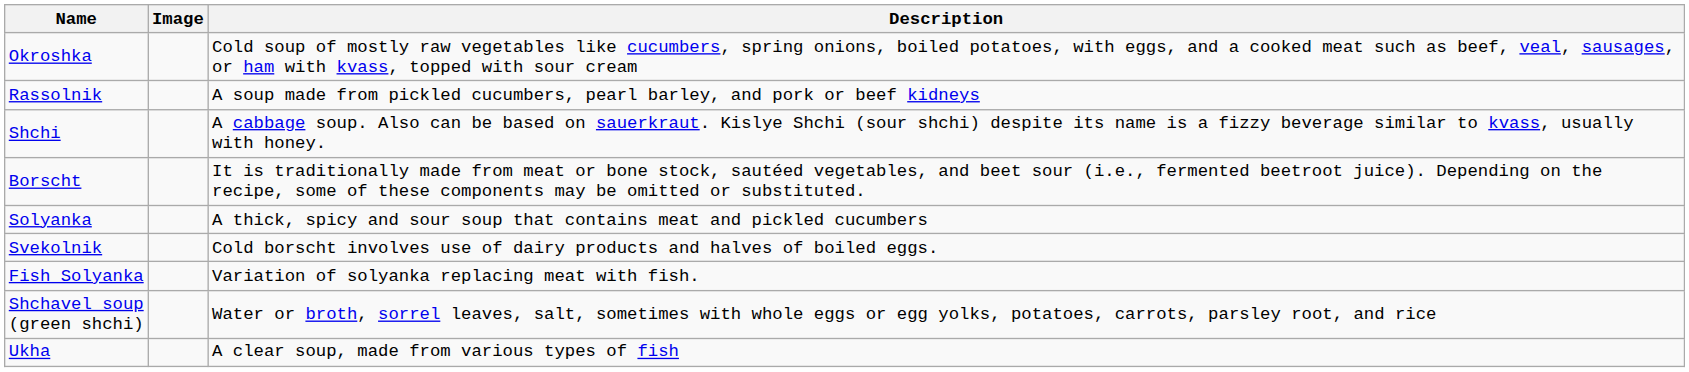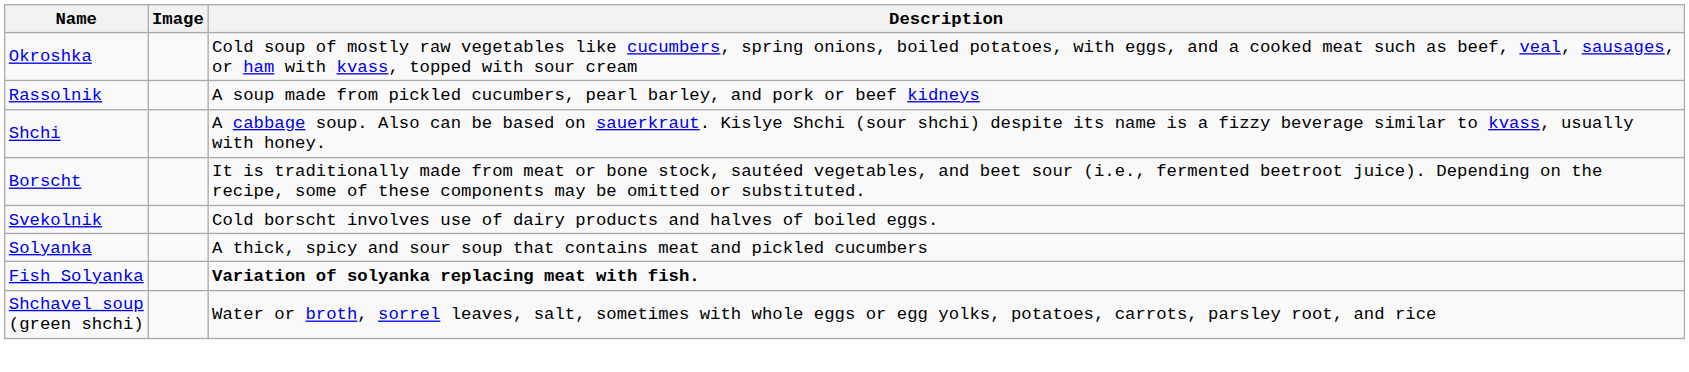 <table class="wikitable sortable" style="width:100%;">
 <tr>
 <th>Name</th>
 <th class="unsortable">Image</th>
 <th>Description</th>
 </tr>
 <tr>
 <td><a href='#'>Okroshka</a></td>
 <td></td>
 <td>Cold soup of mostly raw vegetables like <a href='#'>cucumbers</a>, spring onions, boiled potatoes, with eggs, and a cooked meat such as beef, <a href='#'>veal</a>, <a href='#'>sausages</a>, or <a href='#'>ham</a> with <a href='#'>kvass</a>, topped with sour cream</td>
 </tr>
 <tr>
 <td><a href='#'>Rassolnik</a></td>
 <td></td>
 <td>A soup made from pickled cucumbers, pearl barley, and pork or beef <a href='#'>kidneys</a></td>
 </tr>
 <tr>
 <td><a href='#'>Shchi</a></td>
 <td></td>
 <td>A <a href='#'>cabbage</a> soup. Also can be based on <a href='#'>sauerkraut</a>. Kislye Shchi (sour shchi) despite its name is a fizzy beverage similar to <a href='#'>kvass</a>, usually with honey.</td>
 </tr>
 <tr>
 <td><a href='#'>Borscht</a></td>
 <td></td>
 <td>It is traditionally made from meat or bone stock, sautéed vegetables, and beet sour (i.e., fermented beetroot juice). Depending on the recipe, some of these components may be omitted or substituted.</td>
 </tr>
 <tr>
+<td><a href='#'>Svekolnik</a></td>
+<td></td>
+<td>Cold borscht involves use of dairy products and halves of boiled eggs.</td>
+</tr>
+<tr>
 <td><a href='#'>Solyanka</a></td>
 <td></td>
 <td>A thick, spicy and sour soup that contains meat and pickled cucumbers</td>
 </tr>
 <tr>
-<td><a href='#'>Svekolnik</a></td>
-<td></td>
-<td>Cold borscht involves use of dairy products and halves of boiled eggs.</td>
-</tr>
-<tr>
 <td><a href='#'>Fish Solyanka</a></td>
 <td></td>
-<td>Variation of solyanka replacing meat with fish.</td>
+<td><strong>Variation of solyanka replacing meat with fish.</strong></td>
 </tr>
 <tr>
 <td><a href='#'>Shchavel soup</a><br>(green shchi)</td>
 <td></td>
 <td>Water or <a href='#'>broth</a>, <a href='#'>sorrel</a> leaves, salt, sometimes with whole eggs or egg yolks, potatoes, carrots, parsley root, and rice</td>
 </tr>
-<tr>
-<td><a href='#'>Ukha</a></td>
-<td></td>
-<td>A clear soup, made from various types of <a href='#'>fish</a></td>
-</tr>
 </table>
